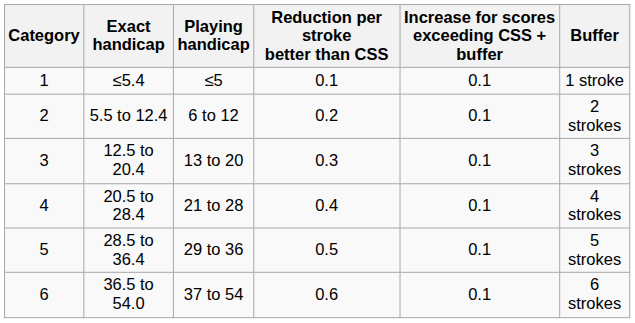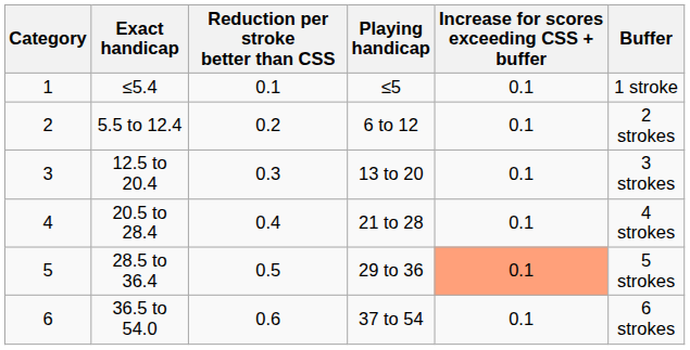 <table class="wikitable" style="float: center;">
 <tr>
 <th>Category</th>
 <th>Exact<br>handicap</th>
+<th>Reduction per stroke<br>better than CSS</th>
 <th>Playing<br>handicap</th>
-<th>Reduction per stroke<br>better than CSS</th>
 <th>Increase for scores<br>exceeding CSS + buffer</th>
 <th>Buffer</th>
 </tr>
 <tr>
 <td align="center">1</td>
 <td align="center">≤5.4</td>
+<td align="center">0.1</td>
 <td align="center">≤5</td>
-<td align="center">0.1</td>
 <td align="center">0.1</td>
 <td align="center">1 stroke</td>
 </tr>
 <tr>
 <td align="center">2</td>
 <td align="center">5.5 to 12.4</td>
+<td align="center">0.2</td>
 <td align="center">6 to 12</td>
-<td align="center">0.2</td>
 <td align="center">0.1</td>
 <td align="center">2 strokes</td>
 </tr>
 <tr>
 <td align="center">3</td>
 <td align="center">12.5 to 20.4</td>
+<td align="center">0.3</td>
 <td align="center">13 to 20</td>
-<td align="center">0.3</td>
 <td align="center">0.1</td>
 <td align="center">3 strokes</td>
 </tr>
 <tr>
 <td align="center">4</td>
 <td align="center">20.5 to 28.4</td>
+<td align="center">0.4</td>
 <td align="center">21 to 28</td>
-<td align="center">0.4</td>
 <td align="center">0.1</td>
 <td align="center">4 strokes</td>
 </tr>
 <tr>
 <td align="center">5</td>
 <td align="center">28.5 to 36.4</td>
+<td align="center">0.5</td>
 <td align="center">29 to 36</td>
-<td align="center">0.5</td>
-<td align="center">0.1</td>
+<td align="center" style="background: lightsalmon;">0.1</td>
 <td align="center">5 strokes</td>
 </tr>
 <tr>
 <td align="center">6</td>
 <td align="center">36.5 to 54.0</td>
+<td align="center">0.6</td>
 <td align="center">37 to 54</td>
-<td align="center">0.6</td>
 <td align="center">0.1</td>
 <td align="center">6 strokes</td>
 </tr>
 </table>
